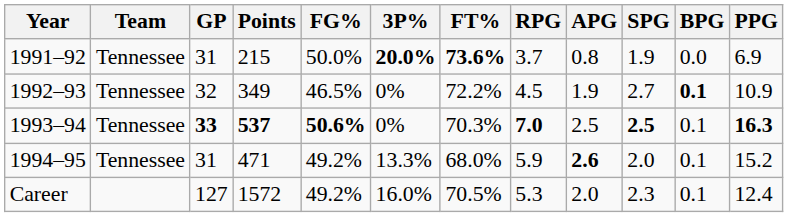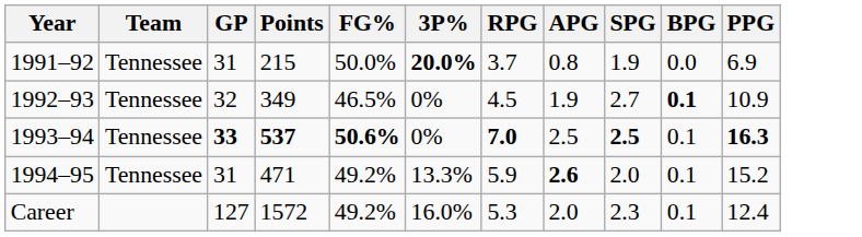 <table class="wikitable">
 <tr>
 <th>Year</th>
 <th>Team</th>
 <th>GP</th>
 <th>Points</th>
 <th>FG%</th>
 <th>3P%</th>
-<th>FT%</th>
 <th>RPG</th>
 <th>APG</th>
 <th>SPG</th>
 <th>BPG</th>
 <th>PPG</th>
 </tr>
 <tr>
 <td>1991–92</td>
 <td>Tennessee</td>
 <td>31</td>
 <td>215</td>
 <td>50.0%</td>
 <td><strong>20.0%</strong></td>
-<td><strong>73.6%</strong></td>
 <td>3.7</td>
 <td>0.8</td>
 <td>1.9</td>
 <td>0.0</td>
 <td>6.9</td>
 </tr>
 <tr>
 <td>1992–93</td>
 <td>Tennessee</td>
 <td>32</td>
 <td>349</td>
 <td>46.5%</td>
 <td>0%</td>
-<td>72.2%</td>
 <td>4.5</td>
 <td>1.9</td>
 <td>2.7</td>
 <td><strong>0.1</strong></td>
 <td>10.9</td>
 </tr>
 <tr>
 <td>1993–94</td>
 <td>Tennessee</td>
 <td><strong>33</strong></td>
 <td><strong>537</strong></td>
 <td><strong>50.6%</strong></td>
 <td>0%</td>
-<td>70.3%</td>
 <td><strong>7.0</strong></td>
 <td>2.5</td>
 <td><strong>2.5</strong></td>
 <td>0.1</td>
 <td><strong>16.3</strong></td>
 </tr>
 <tr>
 <td>1994–95</td>
 <td>Tennessee</td>
 <td>31</td>
 <td>471</td>
 <td>49.2%</td>
 <td>13.3%</td>
-<td>68.0%</td>
 <td>5.9</td>
 <td><strong>2.6</strong></td>
 <td>2.0</td>
 <td>0.1</td>
 <td>15.2</td>
 </tr>
 <tr>
 <td>Career</td>
 <td></td>
 <td>127</td>
 <td>1572</td>
 <td>49.2%</td>
 <td>16.0%</td>
-<td>70.5%</td>
 <td>5.3</td>
 <td>2.0</td>
 <td>2.3</td>
 <td>0.1</td>
 <td>12.4</td>
 </tr>
 </table>
